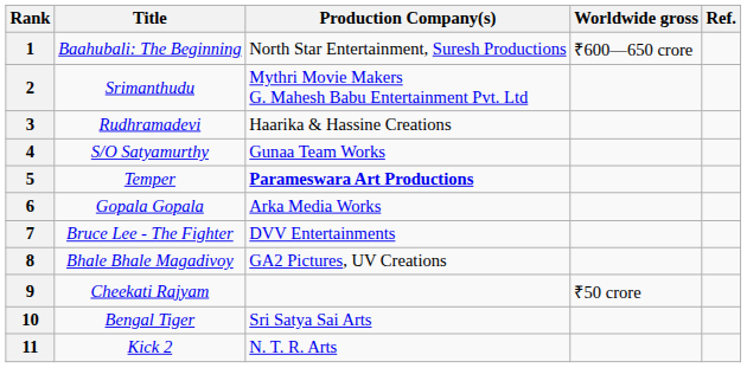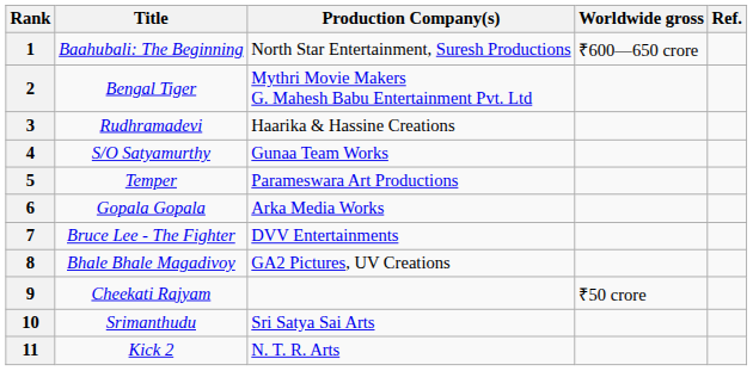 <table class="wikitable" style="margin:auto;">
 <tr>
 <th>Rank</th>
 <th>Title</th>
 <th>Production Company(s)</th>
 <th>Worldwide gross</th>
 <th>Ref.</th>
 </tr>
 <tr>
 <th style="text-align:center;">1</th>
 <td style="text-align:center;"><em><a href='#'>Baahubali: The Beginning</a></em></td>
 <td>North Star Entertainment, <a href='#'>Suresh Productions</a></td>
 <td>₹600—650 crore</td>
 <td></td>
 </tr>
 <tr>
 <th style="text-align:center;">2</th>
-<td style="text-align:center;"><em><a href='#'>Srimanthudu</a></em></td>
+<td style="text-align:center;"><em><a href='#'>Bengal Tiger</a></em></td>
 <td><a href='#'>Mythri Movie Makers</a> <br><a href='#'>G. Mahesh Babu Entertainment Pvt. Ltd</a></td>
 <td></td>
 <td></td>
 </tr>
 <tr>
 <th style="text-align:center;">3</th>
 <td style="text-align:center;"><em><a href='#'>Rudhramadevi</a></em></td>
 <td>Haarika & Hassine Creations</td>
 <td></td>
 <td></td>
 </tr>
 <tr>
 <th style="text-align:center;">4</th>
 <td style="text-align:center;"><em><a href='#'>S/O Satyamurthy</a></em></td>
 <td><a href='#'>Gunaa Team Works</a></td>
 <td></td>
 <td></td>
 </tr>
 <tr>
 <th style="text-align:center;">5</th>
 <td style="text-align:center;"><em><a href='#'>Temper</a></em></td>
-<td><strong><a href='#'>Parameswara Art Productions</a></strong></td>
+<td><a href='#'>Parameswara Art Productions</a></td>
 <td></td>
 <td></td>
 </tr>
 <tr>
 <th style="text-align:center;">6</th>
 <td style="text-align:center;"><em><a href='#'>Gopala Gopala</a></em></td>
 <td><a href='#'>Arka Media Works</a></td>
 <td></td>
 <td></td>
 </tr>
 <tr>
 <th style="text-align:center;">7</th>
 <td style="text-align:center;"><em><a href='#'>Bruce Lee - The Fighter</a></em></td>
 <td><a href='#'>DVV Entertainments</a></td>
 <td></td>
 <td></td>
 </tr>
 <tr>
 <th style="text-align:center;">8</th>
 <td style="text-align:center;"><em><a href='#'>Bhale Bhale Magadivoy</a></em></td>
 <td><a href='#'>GA2 Pictures</a>, UV Creations</td>
 <td></td>
 <td></td>
 </tr>
 <tr>
 <th style="text-align:center;">9</th>
 <td style="text-align:center;"><em><a href='#'>Cheekati Rajyam</a></em></td>
 <td></td>
 <td>₹50 crore</td>
 <td></td>
 </tr>
 <tr>
 <th style="text-align:center;">10</th>
-<td style="text-align:center;"><em><a href='#'>Bengal Tiger</a></em></td>
+<td style="text-align:center;"><em><a href='#'>Srimanthudu</a></em></td>
 <td><a href='#'>Sri Satya Sai Arts</a></td>
 <td></td>
 <td></td>
 </tr>
 <tr>
 <th style="text-align:center;">11</th>
 <td style="text-align:center;"><em><a href='#'>Kick 2</a></em></td>
 <td><a href='#'>N. T. R. Arts</a></td>
 <td></td>
 <td></td>
 </tr>
 </table>
